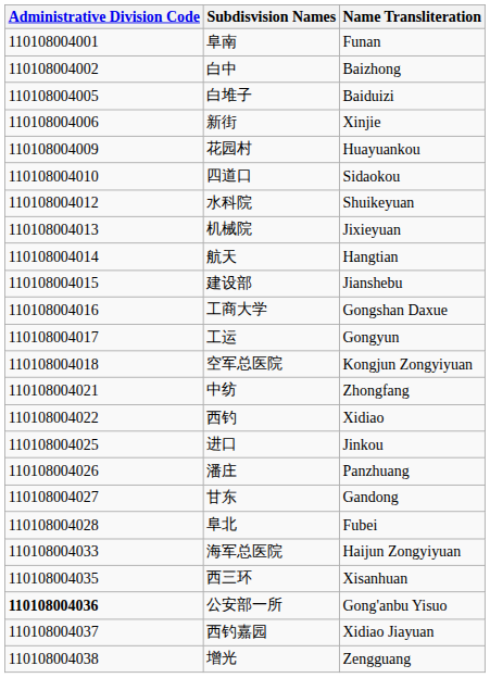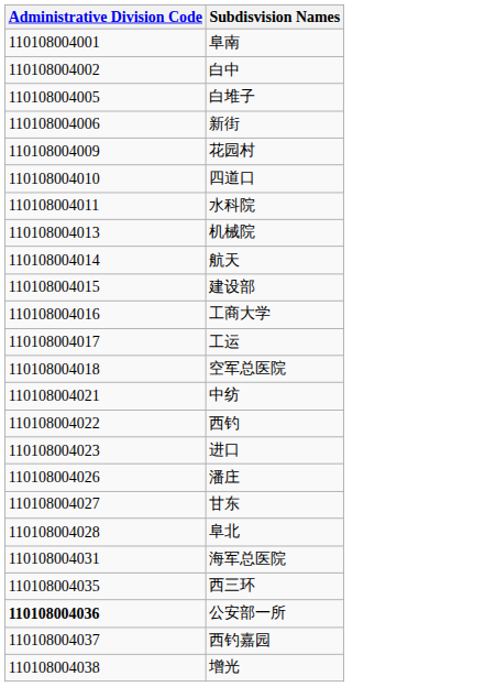 <table class="wikitable sortable">
 <tr>
 <th><a href='#'>Administrative Division Code</a></th>
 <th>Subdisvision Names</th>
-<th>Name Transliteration</th>
 </tr>
 <tr>
 <td>110108004001</td>
 <td>阜南</td>
-<td>Funan</td>
 </tr>
 <tr>
 <td>110108004002</td>
 <td>白中</td>
-<td>Baizhong</td>
 </tr>
 <tr>
 <td>110108004005</td>
 <td>白堆子</td>
-<td>Baiduizi</td>
 </tr>
 <tr>
 <td>110108004006</td>
 <td>新街</td>
-<td>Xinjie</td>
 </tr>
 <tr>
 <td>110108004009</td>
 <td>花园村</td>
-<td>Huayuankou</td>
 </tr>
 <tr>
 <td>110108004010</td>
 <td>四道口</td>
-<td>Sidaokou</td>
 </tr>
 <tr>
-<td>110108004012</td>
+<td>110108004011</td>
 <td>水科院</td>
-<td>Shuikeyuan</td>
 </tr>
 <tr>
 <td>110108004013</td>
 <td>机械院</td>
-<td>Jixieyuan</td>
 </tr>
 <tr>
 <td>110108004014</td>
 <td>航天</td>
-<td>Hangtian</td>
 </tr>
 <tr>
 <td>110108004015</td>
 <td>建设部</td>
-<td>Jianshebu</td>
 </tr>
 <tr>
 <td>110108004016</td>
 <td>工商大学</td>
-<td>Gongshan Daxue</td>
 </tr>
 <tr>
 <td>110108004017</td>
 <td>工运</td>
-<td>Gongyun</td>
 </tr>
 <tr>
 <td>110108004018</td>
 <td>空军总医院</td>
-<td>Kongjun Zongyiyuan</td>
 </tr>
 <tr>
 <td>110108004021</td>
 <td>中纺</td>
-<td>Zhongfang</td>
 </tr>
 <tr>
 <td>110108004022</td>
 <td>西钓</td>
-<td>Xidiao</td>
 </tr>
 <tr>
-<td>110108004025</td>
+<td>110108004023</td>
 <td>进口</td>
-<td>Jinkou</td>
 </tr>
 <tr>
 <td>110108004026</td>
 <td>潘庄</td>
-<td>Panzhuang</td>
 </tr>
 <tr>
 <td>110108004027</td>
 <td>甘东</td>
-<td>Gandong</td>
 </tr>
 <tr>
 <td>110108004028</td>
 <td>阜北</td>
-<td>Fubei</td>
 </tr>
 <tr>
-<td>110108004033</td>
+<td>110108004031</td>
 <td>海军总医院</td>
-<td>Haijun Zongyiyuan</td>
 </tr>
 <tr>
 <td>110108004035</td>
 <td>西三环</td>
-<td>Xisanhuan</td>
 </tr>
 <tr>
 <td><strong>110108004036</strong></td>
 <td>公安部一所</td>
-<td>Gong'anbu Yisuo</td>
 </tr>
 <tr>
 <td>110108004037</td>
 <td>西钓嘉园</td>
-<td>Xidiao Jiayuan</td>
 </tr>
 <tr>
 <td>110108004038</td>
 <td>增光</td>
-<td>Zengguang</td>
 </tr>
 </table>
